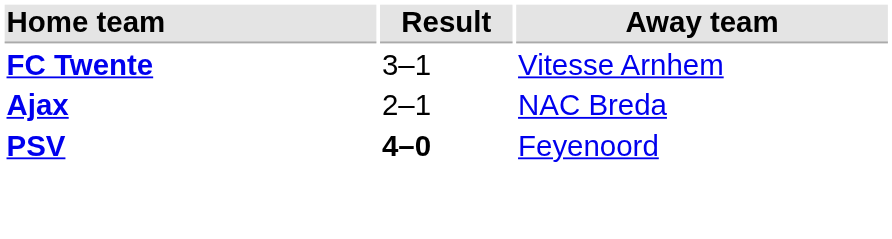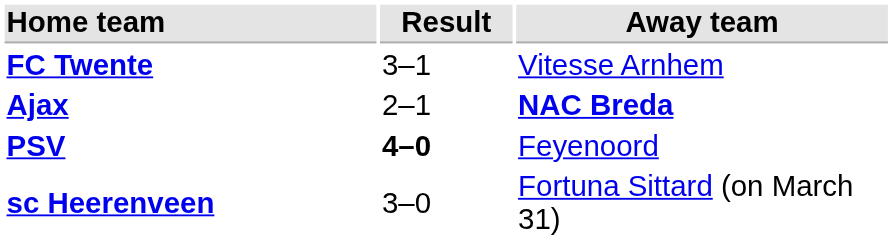 <table>
 <tr bgcolor="#E4E4E4">
 <th style="border-bottom:1px solid #AAAAAA" width="200" align="left">Home team</th>
 <th style="border-bottom:1px solid #AAAAAA" width="70" align="center">Result</th>
 <th style="border-bottom:1px solid #AAAAAA" width="200">Away team</th>
 </tr>
 <tr>
 <td><strong><a href='#'>FC Twente</a></strong></td>
 <td>3–1</td>
 <td><a href='#'>Vitesse Arnhem</a></td>
 </tr>
 <tr>
 <td><strong><a href='#'>Ajax</a></strong></td>
 <td>2–1</td>
-<td><a href='#'>NAC Breda</a></td>
+<td><strong><a href='#'>NAC Breda</a></strong></td>
 </tr>
 <tr>
 <td><strong><a href='#'>PSV</a></strong></td>
 <td><strong>4–0</strong></td>
 <td><a href='#'>Feyenoord</a></td>
 </tr>
+<tr>
+<td><strong><a href='#'>sc Heerenveen</a></strong></td>
+<td>3–0</td>
+<td><a href='#'>Fortuna Sittard</a> (on March 31)</td>
+</tr>
 </table>
